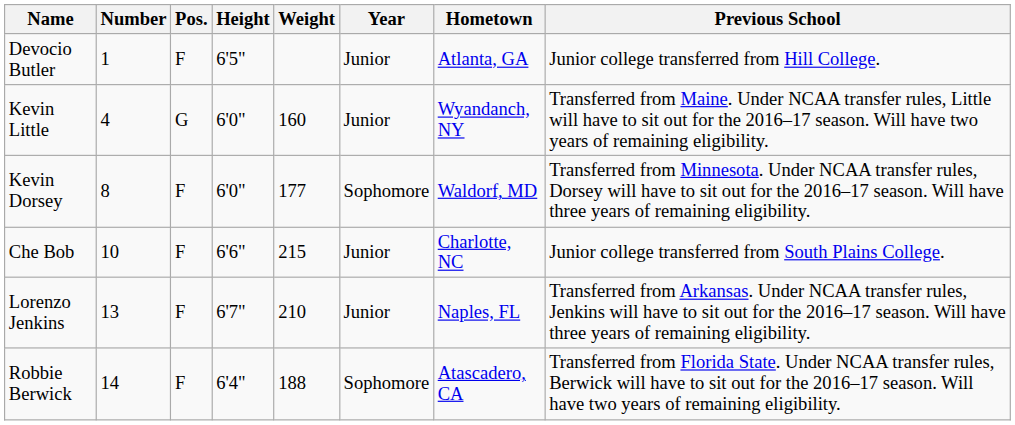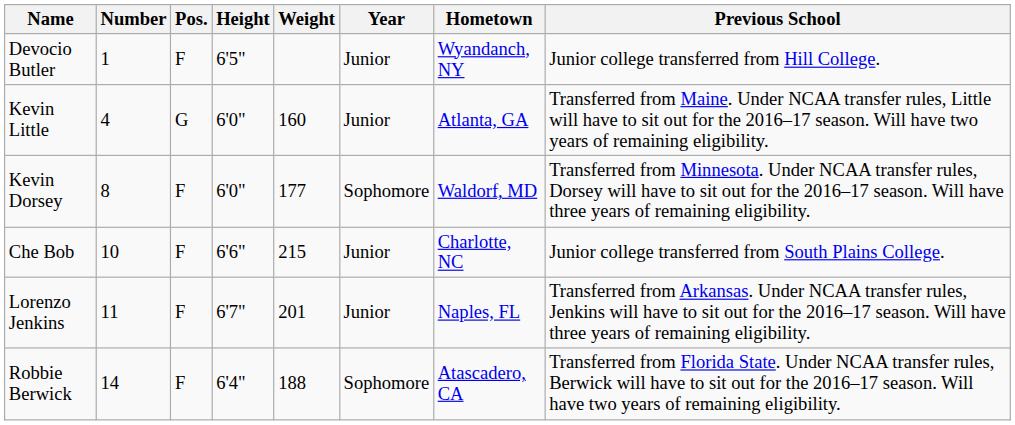 <table class="wikitable sortable" border="1">
 <tr>
 <th>Name</th>
 <th>Number</th>
 <th>Pos.</th>
 <th>Height</th>
 <th>Weight</th>
 <th>Year</th>
 <th>Hometown</th>
 <th class="unsortable">Previous School</th>
 </tr>
 <tr>
 <td>Devocio Butler</td>
 <td>1</td>
 <td>F</td>
 <td>6'5"</td>
 <td></td>
 <td>Junior</td>
-<td><a href='#'>Atlanta, GA</a></td>
+<td><a href='#'>Wyandanch, NY</a></td>
 <td>Junior college transferred from <a href='#'>Hill College</a>.</td>
 </tr>
 <tr>
 <td>Kevin Little</td>
 <td>4</td>
 <td>G</td>
 <td>6'0"</td>
 <td>160</td>
 <td>Junior</td>
-<td><a href='#'>Wyandanch, NY</a></td>
+<td><a href='#'>Atlanta, GA</a></td>
 <td>Transferred from <a href='#'>Maine</a>. Under NCAA transfer rules, Little will have to sit out for the 2016–17 season. Will have two years of remaining eligibility.</td>
 </tr>
 <tr>
 <td>Kevin Dorsey</td>
 <td>8</td>
 <td>F</td>
 <td>6'0"</td>
 <td>177</td>
 <td>Sophomore</td>
 <td><a href='#'>Waldorf, MD</a></td>
 <td>Transferred from <a href='#'>Minnesota</a>. Under NCAA transfer rules, Dorsey will have to sit out for the 2016–17 season. Will have three years of remaining eligibility.</td>
 </tr>
 <tr>
 <td>Che Bob</td>
 <td>10</td>
 <td>F</td>
 <td>6'6"</td>
 <td>215</td>
 <td>Junior</td>
 <td><a href='#'>Charlotte, NC</a></td>
 <td>Junior college transferred from <a href='#'>South Plains College</a>.</td>
 </tr>
 <tr>
 <td>Lorenzo Jenkins</td>
-<td>13</td>
+<td>11</td>
 <td>F</td>
 <td>6'7"</td>
-<td>210</td>
+<td>201</td>
 <td>Junior</td>
 <td><a href='#'>Naples, FL</a></td>
 <td>Transferred from <a href='#'>Arkansas</a>. Under NCAA transfer rules, Jenkins will have to sit out for the 2016–17 season. Will have three years of remaining eligibility.</td>
 </tr>
 <tr>
 <td>Robbie Berwick</td>
 <td>14</td>
 <td>F</td>
 <td>6'4"</td>
 <td>188</td>
 <td>Sophomore</td>
 <td><a href='#'>Atascadero, CA</a></td>
 <td>Transferred from <a href='#'>Florida State</a>. Under NCAA transfer rules, Berwick will have to sit out for the 2016–17 season. Will have two years of remaining eligibility.</td>
 </tr>
 </table>
